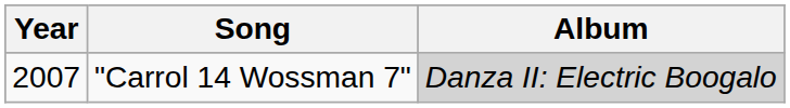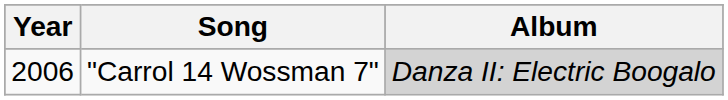 <table class=wikitable>
 <tr>
 <th>Year</th>
 <th>Song</th>
 <th>Album</th>
 </tr>
 <tr>
-<td>2007</td>
+<td>2006</td>
 <td>"Carrol 14 Wossman 7"</td>
 <td style="background: lightgrey;"><em>Danza II: Electric Boogalo</em></td>
 </tr>
 </table>
